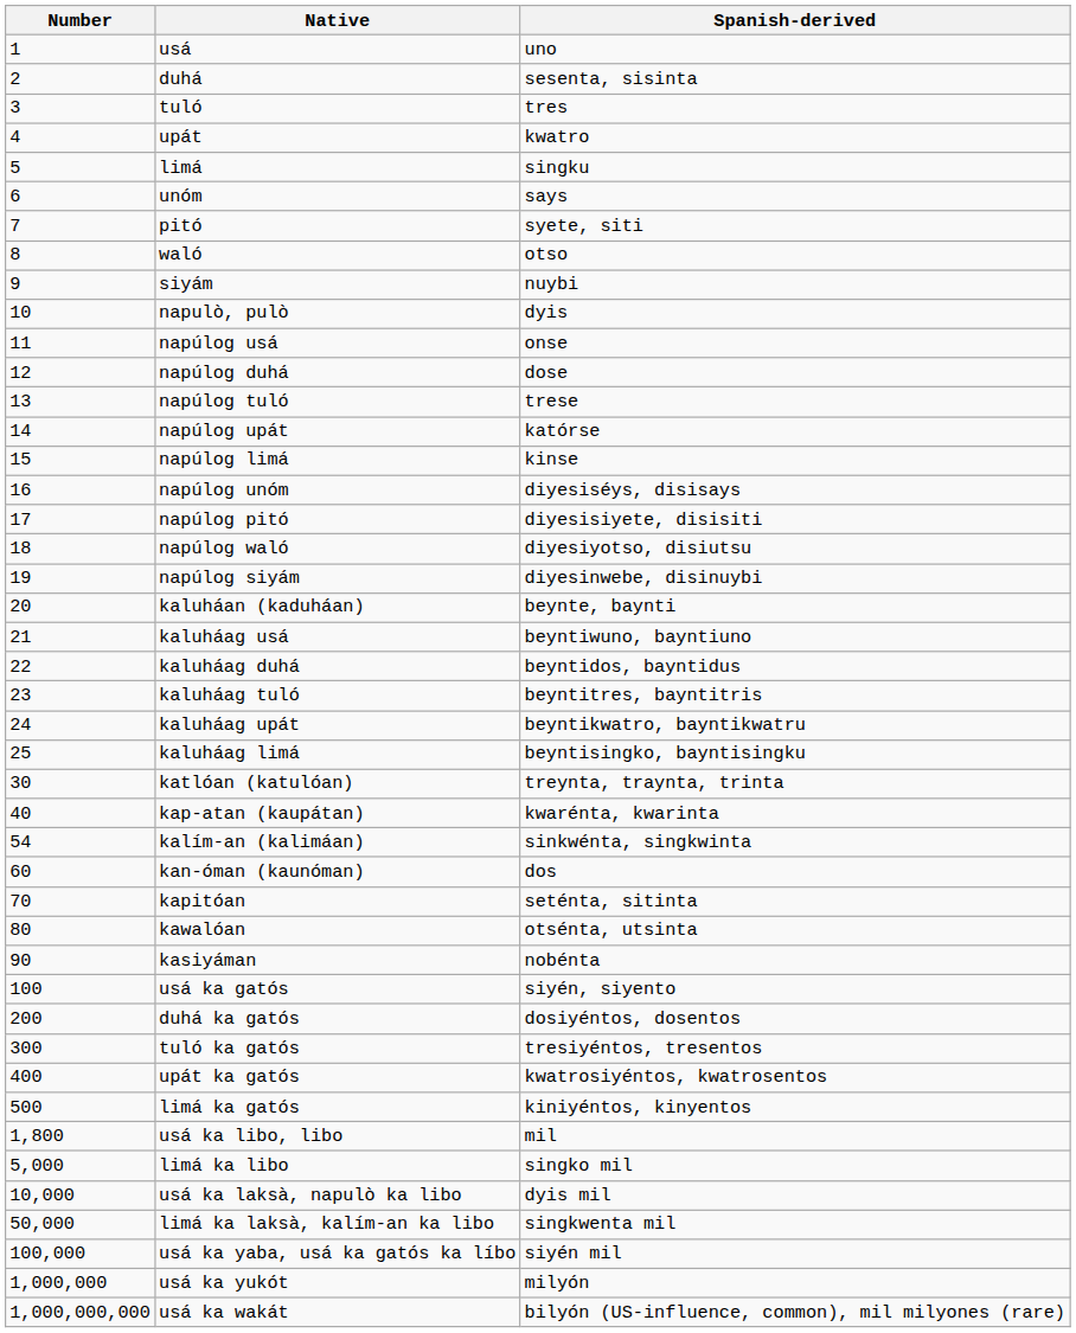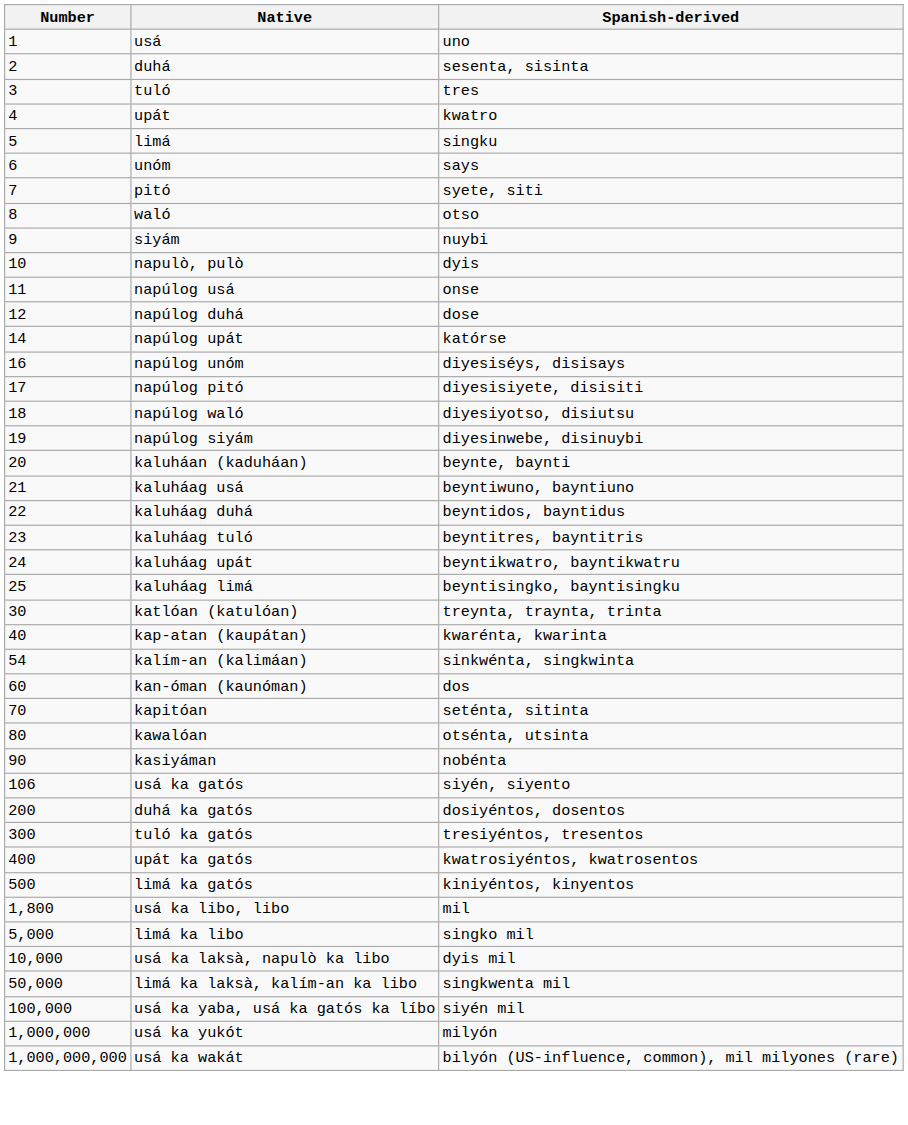 <table class="wikitable" style="margin:auto:" align="center" style="text-align:center">
 <tr>
 <th>Number</th>
 <th>Native</th>
 <th>Spanish-derived</th>
 </tr>
 <tr>
 <td>1</td>
 <td>usá</td>
 <td>uno</td>
 </tr>
 <tr>
 <td>2</td>
 <td>duhá</td>
 <td>sesenta, sisinta</td>
 </tr>
 <tr>
 <td>3</td>
 <td>tuló</td>
 <td>tres</td>
 </tr>
 <tr>
 <td>4</td>
 <td>upát</td>
 <td>kwatro</td>
 </tr>
 <tr>
 <td>5</td>
 <td>limá</td>
 <td>singku</td>
 </tr>
 <tr>
 <td>6</td>
 <td>unóm</td>
 <td>says</td>
 </tr>
 <tr>
 <td>7</td>
 <td>pitó</td>
 <td>syete, siti</td>
 </tr>
 <tr>
 <td>8</td>
 <td>waló</td>
 <td>otso</td>
 </tr>
 <tr>
 <td>9</td>
 <td>siyám</td>
 <td>nuybi</td>
 </tr>
 <tr>
 <td>10</td>
 <td>napulò, pulò</td>
 <td>dyis</td>
 </tr>
 <tr>
 <td>11</td>
 <td>napúlog usá</td>
 <td>onse</td>
 </tr>
 <tr>
 <td>12</td>
 <td>napúlog duhá</td>
 <td>dose</td>
 </tr>
 <tr>
-<td>13</td>
-<td>napúlog tuló</td>
-<td>trese</td>
-</tr>
-<tr>
 <td>14</td>
 <td>napúlog upát</td>
 <td>katórse</td>
-</tr>
-<tr>
-<td>15</td>
-<td>napúlog limá</td>
-<td>kinse</td>
 </tr>
 <tr>
 <td>16</td>
 <td>napúlog unóm</td>
 <td>diyesiséys, disisays</td>
 </tr>
 <tr>
 <td>17</td>
 <td>napúlog pitó</td>
 <td>diyesisiyete, disisiti</td>
 </tr>
 <tr>
 <td>18</td>
 <td>napúlog waló</td>
 <td>diyesiyotso, disiutsu</td>
 </tr>
 <tr>
 <td>19</td>
 <td>napúlog siyám</td>
 <td>diyesinwebe, disinuybi</td>
 </tr>
 <tr>
 <td>20</td>
 <td>kaluháan (kaduháan)</td>
 <td>beynte, baynti</td>
 </tr>
 <tr>
 <td>21</td>
 <td>kaluháag usá</td>
 <td>beyntiwuno, bayntiuno</td>
 </tr>
 <tr>
 <td>22</td>
 <td>kaluháag duhá</td>
 <td>beyntidos, bayntidus</td>
 </tr>
 <tr>
 <td>23</td>
 <td>kaluháag tuló</td>
 <td>beyntitres, bayntitris</td>
 </tr>
 <tr>
 <td>24</td>
 <td>kaluháag upát</td>
 <td>beyntikwatro, bayntikwatru</td>
 </tr>
 <tr>
 <td>25</td>
 <td>kaluháag limá</td>
 <td>beyntisingko, bayntisingku</td>
 </tr>
 <tr>
 <td>30</td>
 <td>katlóan (katulóan)</td>
 <td>treynta, traynta, trinta</td>
 </tr>
 <tr>
 <td>40</td>
 <td>kap-atan (kaupátan)</td>
 <td>kwarénta, kwarinta</td>
 </tr>
 <tr>
 <td>54</td>
 <td>kalím-an (kalimáan)</td>
 <td>sinkwénta, singkwinta</td>
 </tr>
 <tr>
 <td>60</td>
 <td>kan-óman (kaunóman)</td>
 <td>dos</td>
 </tr>
 <tr>
 <td>70</td>
 <td>kapitóan</td>
 <td>seténta, sitinta</td>
 </tr>
 <tr>
 <td>80</td>
 <td>kawalóan</td>
 <td>otsénta, utsinta</td>
 </tr>
 <tr>
 <td>90</td>
 <td>kasiyáman</td>
 <td>nobénta</td>
 </tr>
 <tr>
-<td>100</td>
+<td>106</td>
 <td>usá ka gatós</td>
 <td>siyén, siyento</td>
 </tr>
 <tr>
 <td>200</td>
 <td>duhá ka gatós</td>
 <td>dosiyéntos, dosentos</td>
 </tr>
 <tr>
 <td>300</td>
 <td>tuló ka gatós</td>
 <td>tresiyéntos, tresentos</td>
 </tr>
 <tr>
 <td>400</td>
 <td>upát ka gatós</td>
 <td>kwatrosiyéntos, kwatrosentos</td>
 </tr>
 <tr>
 <td>500</td>
 <td>limá ka gatós</td>
 <td>kiniyéntos, kinyentos</td>
 </tr>
 <tr>
 <td>1,800</td>
 <td>usá ka libo, libo</td>
 <td>mil</td>
 </tr>
 <tr>
 <td>5,000</td>
 <td>limá ka libo</td>
 <td>singko mil</td>
 </tr>
 <tr>
 <td>10,000</td>
 <td>usá ka laksà, napulò ka libo</td>
 <td>dyis mil</td>
 </tr>
 <tr>
 <td>50,000</td>
 <td>limá ka laksà, kalím-an ka libo</td>
 <td>singkwenta mil</td>
 </tr>
 <tr>
 <td>100,000</td>
 <td>usá ka yaba, usá ka gatós ka líbo</td>
 <td>siyén mil</td>
 </tr>
 <tr>
 <td>1,000,000</td>
 <td>usá ka yukót</td>
 <td>milyón</td>
 </tr>
 <tr>
 <td>1,000,000,000</td>
 <td>usá ka wakát</td>
 <td>bilyón (US-influence, common), mil milyones (rare)</td>
 </tr>
 </table>
